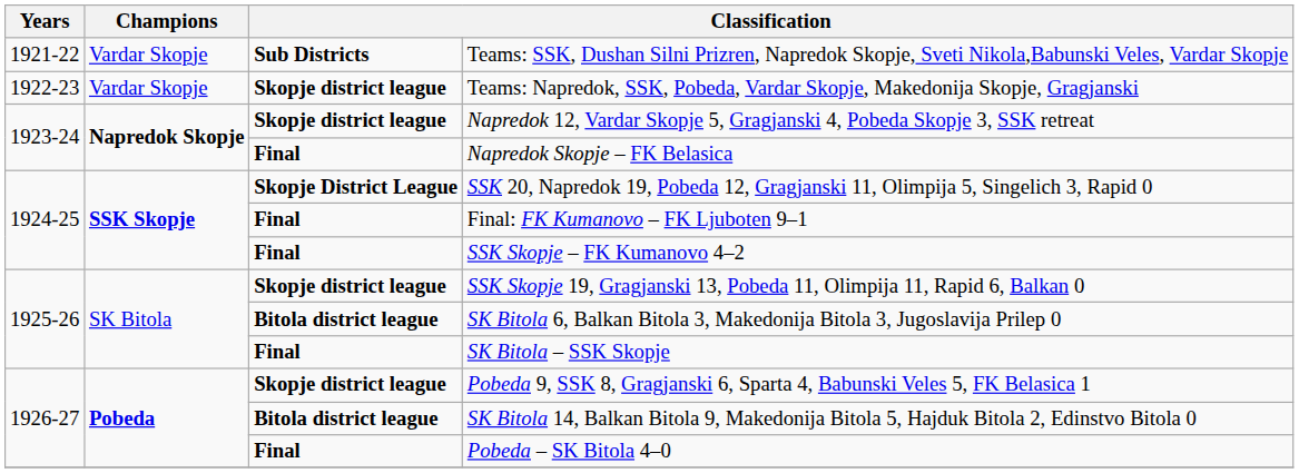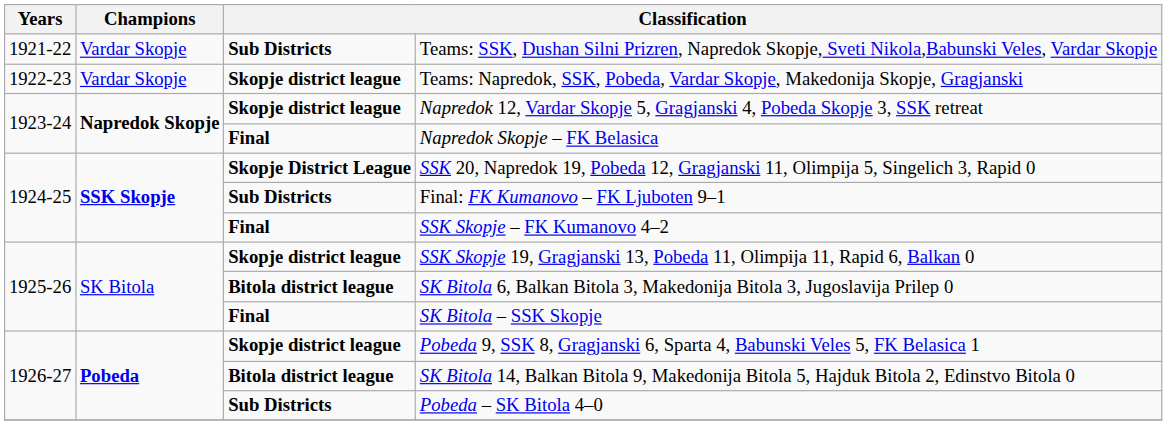 <table class="wikitable">
 <tr>
 <th>Years</th>
 <th>Champions</th>
 <th colspan=2 align="left">Classification</th>
 </tr>
 <tr>
 <td>1921-22</td>
 <td><a href='#'>Vardar Skopje</a></td>
 <td><strong>Sub Districts</strong></td>
 <td colspan=2 align="left">Teams: <a href='#'>SSK</a>, <a href='#'>Dushan Silni Prizren</a>, Napredok Skopje,<a href='#'> Sveti Nikola</a>,<a href='#'>Babunski Veles</a>, <a href='#'>Vardar Skopje</a></td>
 </tr>
 <tr>
 <td>1922-23</td>
 <td><a href='#'>Vardar Skopje</a></td>
 <td><strong>Skopje district league</strong></td>
 <td>Teams: Napredok, <a href='#'>SSK</a>, <a href='#'>Pobeda</a>, <a href='#'>Vardar Skopje</a>, Makedonija Skopje, <a href='#'>Gragjanski</a></td>
 </tr>
 <tr>
 <td rowspan=2 align="left">1923-24</td>
 <td rowspan=2 align="left"><strong>Napredok Skopje</strong></td>
 <td><strong> Skopje district league</strong></td>
 <td><em>Napredok</em> 12, <a href='#'>Vardar Skopje</a> 5, <a href='#'>Gragjanski</a> 4, <a href='#'>Pobeda Skopje</a> 3, <a href='#'>SSK</a> retreat</td>
 </tr>
 <tr>
 <td><strong>Final</strong></td>
 <td><em>Napredok Skopje</em> – <a href='#'>FK Belasica</a> </td>
 </tr>
 <tr>
 <td rowspan=3 align="left">1924-25</td>
 <td rowspan=3 align="left"><strong><a href='#'>SSK Skopje</a></strong></td>
 <td><strong> Skopje District League</strong></td>
 <td><em><a href='#'>SSK</a></em> 20, Napredok 19, <a href='#'>Pobeda</a> 12, <a href='#'>Gragjanski</a> 11, Olimpija 5, Singelich 3, Rapid 0</td>
 </tr>
 <tr>
-<td><strong>Final</strong></td>
+<td><strong>Sub Districts</strong></td>
 <td>Final: <em><a href='#'>FK Kumanovo</a></em> – <a href='#'>FK Ljuboten</a> 9–1</td>
 </tr>
 <tr>
 <td><strong>Final</strong></td>
 <td><em><a href='#'>SSK Skopje</a></em> – <a href='#'>FK Kumanovo</a> 4–2</td>
 </tr>
 <tr>
 <td rowspan=3 align="left">1925-26</td>
 <td rowspan=3 align="left"><a href='#'>SK Bitola</a></td>
 <td><strong> Skopje district league</strong></td>
 <td><em><a href='#'>SSK Skopje</a></em> 19, <a href='#'>Gragjanski</a> 13, <a href='#'>Pobeda</a> 11, Olimpija 11, Rapid 6, <a href='#'>Balkan</a> 0</td>
 </tr>
 <tr>
 <td><strong>Bitola district league</strong></td>
 <td><em><a href='#'>SK Bitola</a></em> 6, Balkan Bitola 3, Makedonija Bitola 3, Jugoslavija Prilep 0</td>
 </tr>
 <tr>
 <td><strong>Final</strong></td>
 <td><em><a href='#'>SK Bitola</a></em> – <a href='#'>SSK Skopje</a> </td>
 </tr>
 <tr>
 <td rowspan=3 align="left">1926-27</td>
 <td rowspan=3 align="left"><strong><a href='#'>Pobeda</a></strong></td>
 <td><strong>Skopje district league</strong></td>
 <td><em><a href='#'>Pobeda</a></em> 9, <a href='#'>SSK</a> 8, <a href='#'>Gragjanski</a> 6, Sparta 4, <a href='#'>Babunski Veles</a>	5, <a href='#'>FK Belasica</a> 1</td>
 </tr>
 <tr>
 <td><strong>Bitola district league</strong></td>
 <td><em><a href='#'>SK Bitola</a></em> 14, Balkan Bitola 9, Makedonija Bitola 5, Hajduk Bitola 2, Edinstvo Bitola 0</td>
 </tr>
 <tr>
-<td><strong>Final</strong></td>
+<td><strong>Sub Districts</strong></td>
 <td><em><a href='#'>Pobeda</a></em> – <a href='#'>SK Bitola</a> 4–0</td>
 </tr>
 <tr>
 </tr>
 </table>
